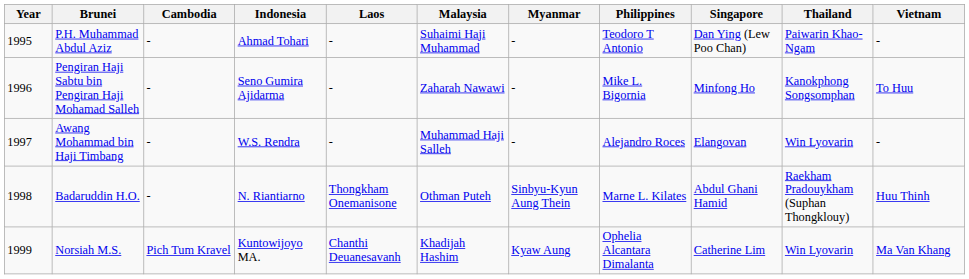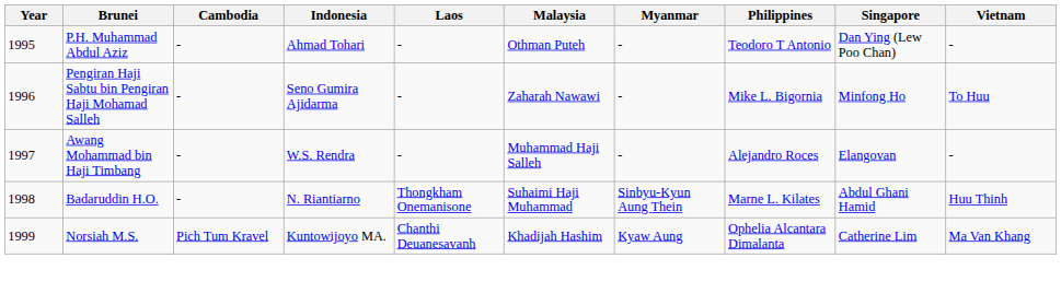 <table class="wikitable">
 <tr>
 <th width="5%">Year</th>
 <th width="9.5%">Brunei</th>
 <th width="9.5%">Cambodia</th>
 <th width="9.5%">Indonesia</th>
 <th width="9.5%">Laos</th>
 <th width="9.5%">Malaysia</th>
 <th width="9.5%">Myanmar</th>
 <th width="9.5%">Philippines</th>
 <th width="9.5%">Singapore</th>
-<th width="9.5%">Thailand</th>
 <th width="9.5%">Vietnam</th>
 </tr>
 <tr>
 <td>1995</td>
 <td><a href='#'>P.H. Muhammad Abdul Aziz</a></td>
 <td>-</td>
 <td><a href='#'>Ahmad Tohari</a></td>
 <td>-</td>
-<td><a href='#'>Suhaimi Haji Muhammad</a></td>
+<td><a href='#'>Othman Puteh</a></td>
 <td>-</td>
 <td><a href='#'>Teodoro T Antonio</a></td>
 <td><a href='#'>Dan Ying</a> (Lew Poo Chan)</td>
-<td><a href='#'>Paiwarin Khao-Ngam</a></td>
 <td>-</td>
 </tr>
 <tr>
 <td>1996</td>
 <td><a href='#'>Pengiran Haji Sabtu bin Pengiran Haji Mohamad Salleh</a></td>
 <td>-</td>
 <td><a href='#'>Seno Gumira Ajidarma</a></td>
 <td>-</td>
 <td><a href='#'>Zaharah Nawawi</a></td>
 <td>-</td>
 <td><a href='#'>Mike L. Bigornia</a></td>
 <td><a href='#'>Minfong Ho</a></td>
-<td><a href='#'>Kanokphong Songsomphan</a></td>
 <td><a href='#'>To Huu</a></td>
 </tr>
 <tr>
 <td>1997</td>
 <td><a href='#'>Awang Mohammad bin Haji Timbang</a></td>
 <td>-</td>
 <td><a href='#'>W.S. Rendra</a></td>
 <td>-</td>
 <td><a href='#'>Muhammad Haji Salleh</a></td>
 <td>-</td>
 <td><a href='#'>Alejandro Roces</a></td>
 <td><a href='#'>Elangovan</a></td>
-<td><a href='#'>Win Lyovarin</a></td>
 <td>-</td>
 </tr>
 <tr>
 <td>1998</td>
 <td><a href='#'>Badaruddin H.O.</a></td>
 <td>-</td>
 <td><a href='#'>N. Riantiarno</a></td>
 <td><a href='#'>Thongkham Onemanisone</a></td>
-<td><a href='#'>Othman Puteh</a></td>
+<td><a href='#'>Suhaimi Haji Muhammad</a></td>
 <td><a href='#'>Sinbyu-Kyun Aung Thein</a></td>
 <td><a href='#'>Marne L. Kilates</a></td>
 <td><a href='#'>Abdul Ghani Hamid</a></td>
-<td><a href='#'>Raekham Pradouykham</a> (Suphan Thongklouy)</td>
 <td><a href='#'>Huu Thinh</a></td>
 </tr>
 <tr>
 <td>1999</td>
 <td><a href='#'>Norsiah M.S.</a></td>
 <td><a href='#'>Pich Tum Kravel</a></td>
 <td><a href='#'>Kuntowijoyo</a> MA.</td>
 <td><a href='#'>Chanthi Deuanesavanh</a></td>
 <td><a href='#'>Khadijah Hashim</a></td>
 <td><a href='#'>Kyaw Aung</a></td>
 <td><a href='#'>Ophelia Alcantara Dimalanta</a></td>
 <td><a href='#'>Catherine Lim</a></td>
-<td><a href='#'>Win Lyovarin</a></td>
 <td><a href='#'>Ma Van Khang</a></td>
 </tr>
 </table>
